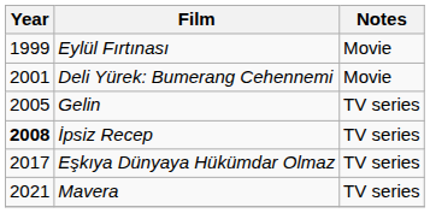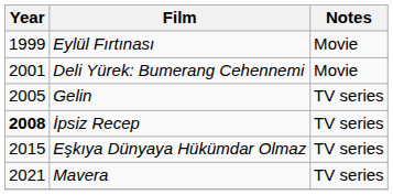 <table class=wikitable>
 <tr>
 <th>Year</th>
 <th>Film</th>
 <th>Notes</th>
 </tr>
 <tr>
 <td>1999</td>
 <td><em>Eylül Fırtınası</em></td>
 <td>Movie</td>
 </tr>
 <tr>
 <td>2001</td>
 <td><em>Deli Yürek: Bumerang Cehennemi</em></td>
 <td>Movie</td>
 </tr>
 <tr>
 <td>2005</td>
 <td><em>Gelin</em></td>
 <td>TV series</td>
 </tr>
 <tr>
 <td><strong>2008</strong></td>
 <td><em>İpsiz Recep</em></td>
 <td>TV series</td>
 </tr>
 <tr>
-<td>2017</td>
+<td>2015</td>
 <td><em>Eşkıya Dünyaya Hükümdar Olmaz</em></td>
 <td>TV series</td>
 </tr>
 <tr>
 <td>2021</td>
 <td><em>Mavera</em></td>
 <td>TV series</td>
 </tr>
 <tr>
 </tr>
 </table>
